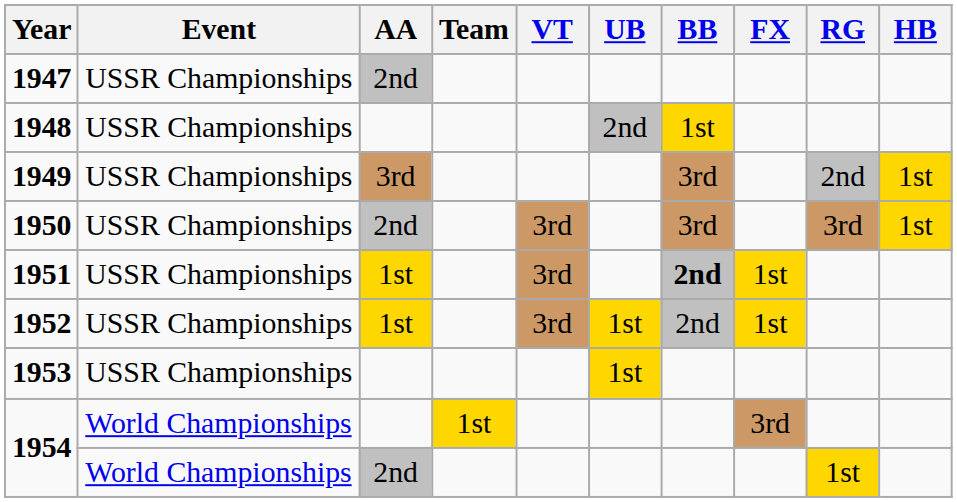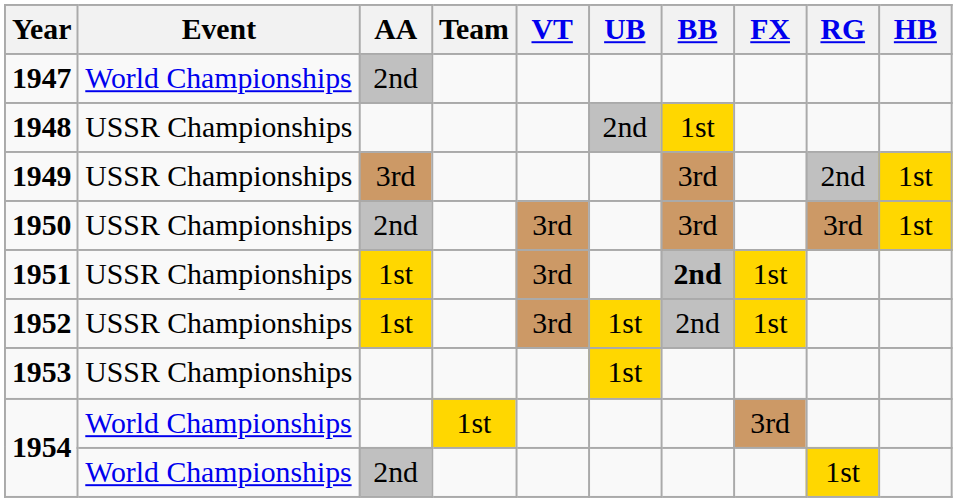 <table class="wikitable" style="text-align:center; font-size: 95%;">
 <tr>
 <th>Year</th>
 <th>Event</th>
 <th width=30px>AA</th>
 <th width=30px>Team</th>
 <th width=30px><a href='#'>VT</a></th>
 <th width=30px><a href='#'>UB</a></th>
 <th width=30px><a href='#'>BB</a></th>
 <th width=30px><a href='#'>FX</a></th>
 <th width=30px><a href='#'>RG</a></th>
 <th width=30px><a href='#'>HB</a></th>
 </tr>
 <tr>
 <td rowspan="1"><strong>1947</strong></td>
-<td align=left>USSR Championships</td>
+<td align=left><a href='#'>World Championships</a></td>
 <td bgcolor=silver>2nd</td>
 <td></td>
 <td></td>
 <td></td>
 <td></td>
 <td></td>
 <td></td>
 <td></td>
 </tr>
 <tr>
 <td rowspan="1"><strong>1948</strong></td>
 <td align=left>USSR Championships</td>
 <td></td>
 <td></td>
 <td></td>
 <td bgcolor=silver>2nd</td>
 <td bgcolor=gold>1st</td>
 <td></td>
 <td></td>
 <td></td>
 </tr>
 <tr>
 <td rowspan="1"><strong>1949</strong></td>
 <td align=left>USSR Championships</td>
 <td bgcolor=CC9966>3rd</td>
 <td></td>
 <td></td>
 <td></td>
 <td bgcolor=CC9966>3rd</td>
 <td></td>
 <td bgcolor=silver>2nd</td>
 <td bgcolor=gold>1st</td>
 </tr>
 <tr>
 <td rowspan="1"><strong>1950</strong></td>
 <td align=left>USSR Championships</td>
 <td bgcolor=silver>2nd</td>
 <td></td>
 <td bgcolor=CC9966>3rd</td>
 <td></td>
 <td bgcolor=CC9966>3rd</td>
 <td></td>
 <td bgcolor=CC9966>3rd</td>
 <td bgcolor=gold>1st</td>
 </tr>
 <tr>
 <td rowspan="1"><strong>1951</strong></td>
 <td align=left>USSR Championships</td>
 <td bgcolor=gold>1st</td>
 <td></td>
 <td bgcolor=CC9966>3rd</td>
 <td></td>
 <td bgcolor=silver><strong>2nd</strong></td>
 <td bgcolor=gold>1st</td>
 <td></td>
 <td></td>
 </tr>
 <tr>
 <td rowspan="1"><strong>1952</strong></td>
 <td align=left>USSR Championships</td>
 <td bgcolor=gold>1st</td>
 <td></td>
 <td bgcolor=CC9966>3rd</td>
 <td bgcolor=gold>1st</td>
 <td bgcolor=silver>2nd</td>
 <td bgcolor=gold>1st</td>
 <td></td>
 <td></td>
 </tr>
 <tr>
 <td rowspan="1"><strong>1953</strong></td>
 <td align=left>USSR Championships</td>
 <td></td>
 <td></td>
 <td></td>
 <td bgcolor=gold>1st</td>
 <td></td>
 <td></td>
 <td></td>
 <td></td>
 </tr>
 <tr>
 <td rowspan="2"><strong>1954</strong></td>
 <td align=left><a href='#'>World Championships</a></td>
 <td></td>
 <td bgcolor=gold>1st</td>
 <td></td>
 <td></td>
 <td></td>
 <td bgcolor=CC9966>3rd</td>
 <td></td>
 <td></td>
 </tr>
 <tr>
 <td align=left><a href='#'>World Championships</a></td>
 <td bgcolor=silver>2nd</td>
 <td></td>
 <td></td>
 <td></td>
 <td></td>
 <td></td>
 <td bgcolor=gold>1st</td>
 <td></td>
 </tr>
 </table>
